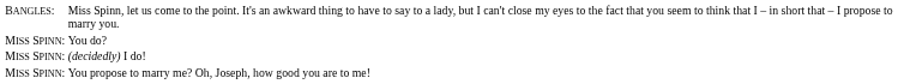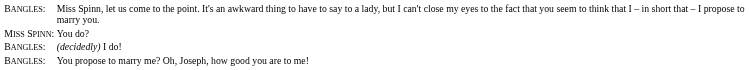 <table>
 <tr>
 <td></td>
 <td valign=top>B<small>ANGLES</small>:</td>
 <td>Miss Spinn, let us come to the point. It's an awkward thing to have to say to a lady, but I can't close my eyes to the fact that you seem to think that I – in short that – I propose to marry you.</td>
 </tr>
 <tr>
 <td></td>
 <td valign=top>M<small>ISS</small> S<small>PINN</small>:</td>
 <td>You do?</td>
 </tr>
 <tr>
 <td></td>
-<td valign=top>M<small>ISS</small> S<small>PINN</small>:</td>
+<td valign=top>B<small>ANGLES</small>:</td>
 <td><em>(decidedly)</em> I do!</td>
 </tr>
 <tr>
 <td></td>
-<td valign=top>M<small>ISS</small> S<small>PINN</small>:</td>
+<td valign=top>B<small>ANGLES</small>:</td>
 <td>You propose to marry me? Oh, Joseph, how good you are to me!</td>
 </tr>
 </table>
